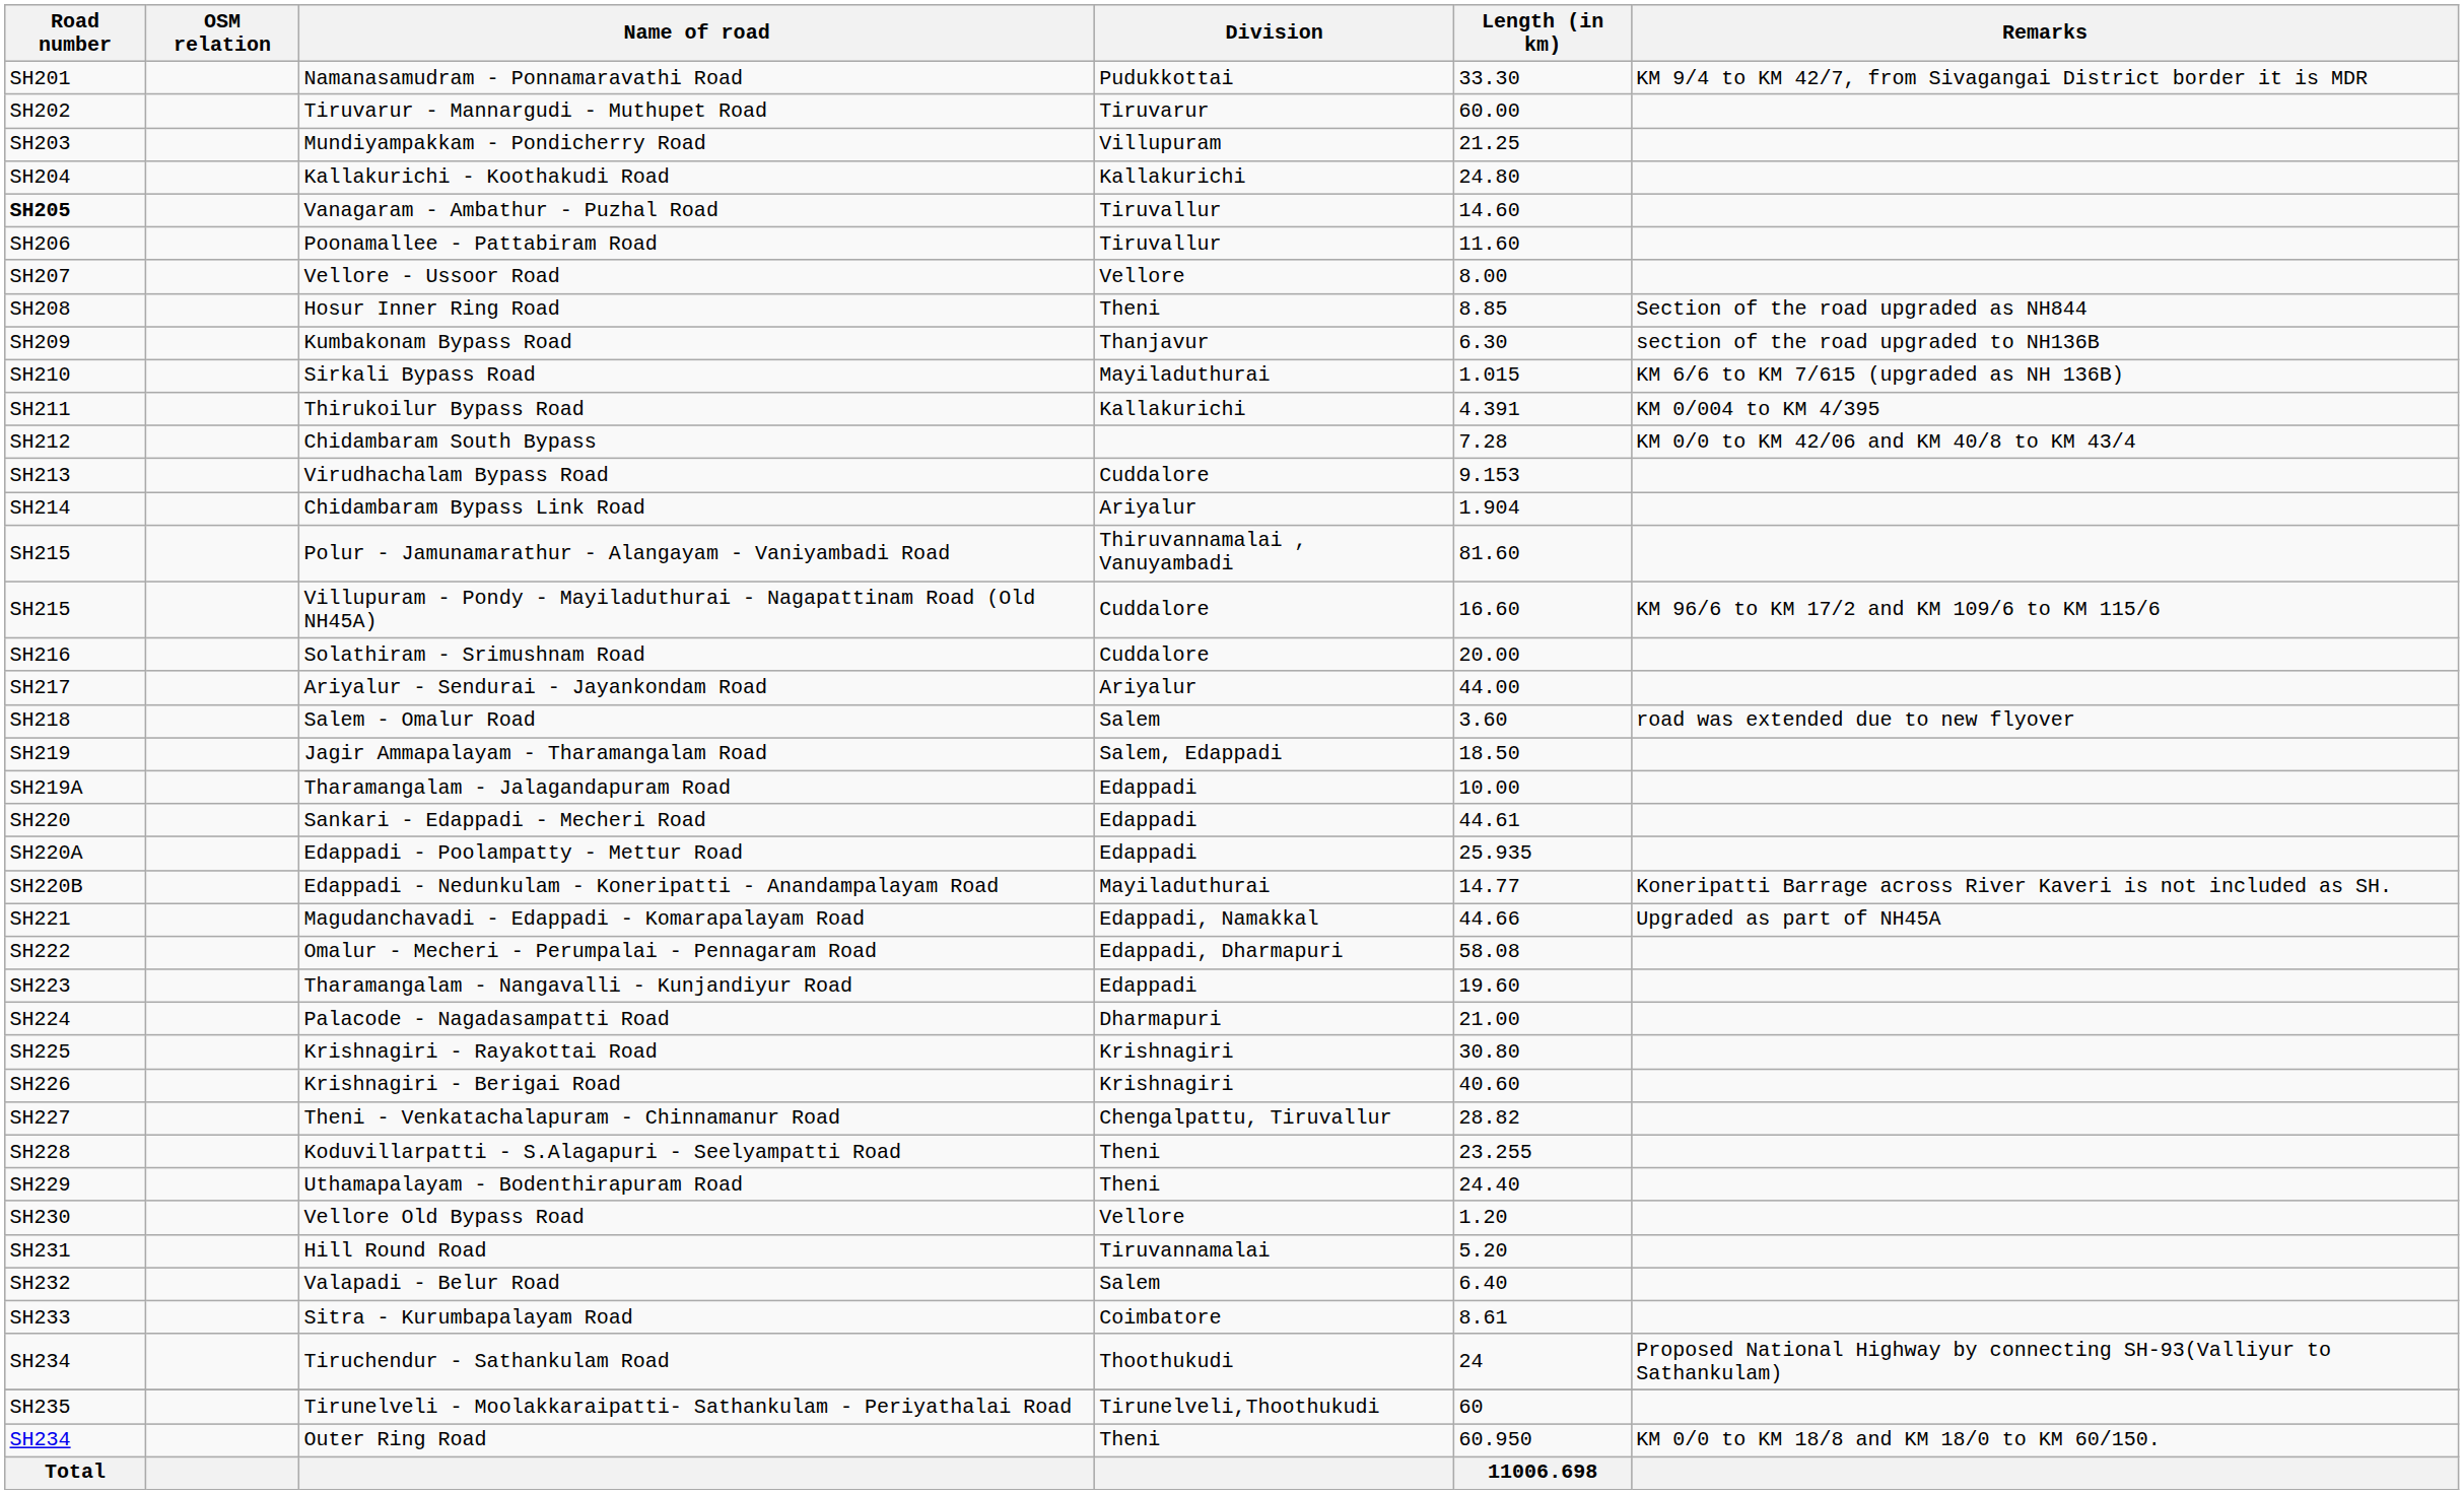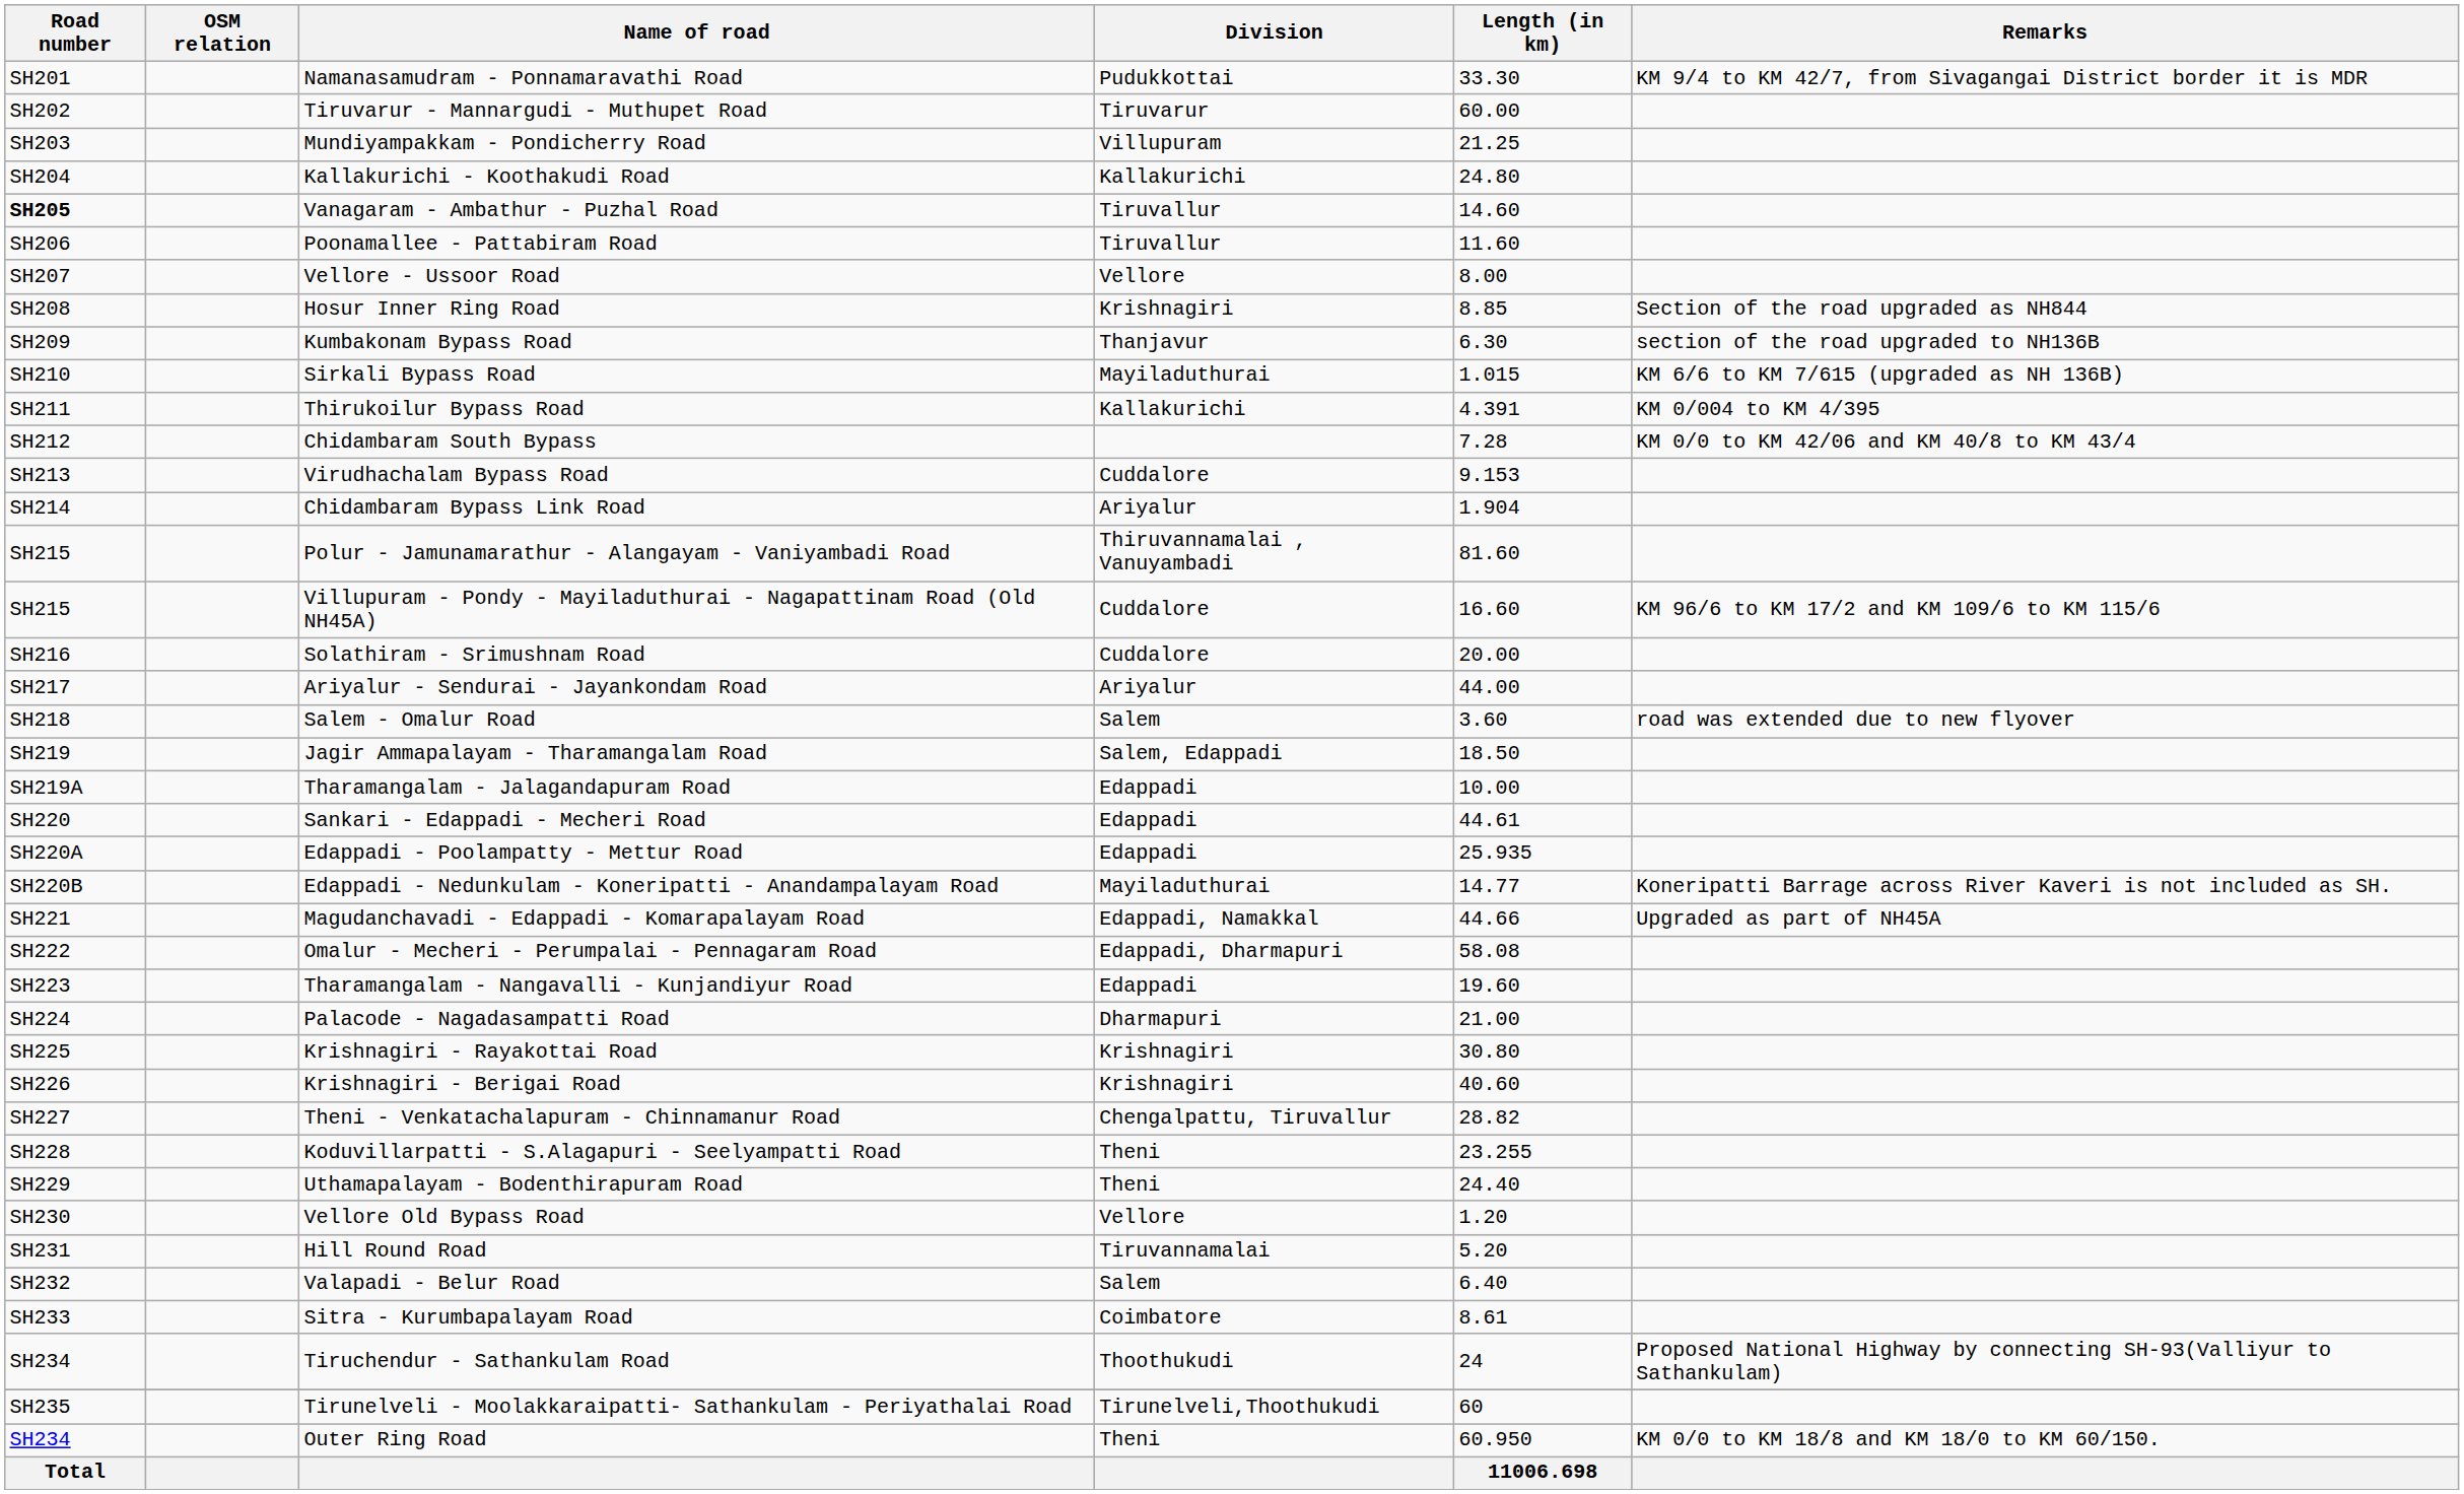 <table class="wikitable">
 <tr>
 <th>Road number</th>
 <th>OSM relation</th>
 <th>Name of road</th>
 <th>Division</th>
 <th>Length (in km)</th>
 <th>Remarks</th>
 </tr>
 <tr>
 <td>SH201</td>
 <td></td>
 <td>Namanasamudram - Ponnamaravathi Road</td>
 <td>Pudukkottai</td>
 <td>33.30</td>
 <td>KM 9/4 to KM 42/7, from Sivagangai District border it is MDR</td>
 </tr>
 <tr>
 <td>SH202</td>
 <td></td>
 <td>Tiruvarur - Mannargudi - Muthupet Road</td>
 <td>Tiruvarur</td>
 <td>60.00</td>
 <td></td>
 </tr>
 <tr>
 <td>SH203</td>
 <td></td>
 <td>Mundiyampakkam - Pondicherry Road</td>
 <td>Villupuram</td>
 <td>21.25</td>
 <td></td>
 </tr>
 <tr>
 <td>SH204</td>
 <td></td>
 <td>Kallakurichi - Koothakudi Road</td>
 <td>Kallakurichi</td>
 <td>24.80</td>
 <td></td>
 </tr>
 <tr>
 <td><strong>SH205</strong></td>
 <td></td>
 <td>Vanagaram - Ambathur - Puzhal Road</td>
 <td>Tiruvallur</td>
 <td>14.60</td>
 <td></td>
 </tr>
 <tr>
 <td>SH206</td>
 <td></td>
 <td>Poonamallee - Pattabiram Road</td>
 <td>Tiruvallur</td>
 <td>11.60</td>
 <td></td>
 </tr>
 <tr>
 <td>SH207</td>
 <td></td>
 <td>Vellore - Ussoor Road</td>
 <td>Vellore</td>
 <td>8.00</td>
 <td></td>
 </tr>
 <tr>
 <td>SH208</td>
 <td></td>
 <td>Hosur Inner Ring Road</td>
-<td>Theni</td>
+<td>Krishnagiri</td>
 <td>8.85</td>
 <td>Section of the road upgraded as NH844</td>
 </tr>
 <tr>
 <td>SH209</td>
 <td></td>
 <td>Kumbakonam Bypass Road</td>
 <td>Thanjavur</td>
 <td>6.30</td>
 <td>section of the road upgraded to NH136B</td>
 </tr>
 <tr>
 <td>SH210</td>
 <td></td>
 <td>Sirkali Bypass Road</td>
 <td>Mayiladuthurai</td>
 <td>1.015</td>
 <td>KM 6/6 to KM 7/615 (upgraded as NH 136B)</td>
 </tr>
 <tr>
 <td>SH211</td>
 <td></td>
 <td>Thirukoilur Bypass Road</td>
 <td>Kallakurichi</td>
 <td>4.391</td>
 <td>KM 0/004 to KM 4/395</td>
 </tr>
 <tr>
 <td>SH212</td>
 <td></td>
 <td>Chidambaram South Bypass</td>
 <td></td>
 <td>7.28</td>
 <td>KM 0/0 to KM 42/06 and KM 40/8 to KM 43/4</td>
 </tr>
 <tr>
 <td>SH213</td>
 <td></td>
 <td>Virudhachalam Bypass Road</td>
 <td>Cuddalore</td>
 <td>9.153</td>
 <td></td>
 </tr>
 <tr>
 <td>SH214</td>
 <td></td>
 <td>Chidambaram Bypass Link Road</td>
 <td>Ariyalur</td>
 <td>1.904</td>
 <td></td>
 </tr>
 <tr>
 <td>SH215</td>
 <td></td>
 <td>Polur - Jamunamarathur - Alangayam - Vaniyambadi Road</td>
 <td>Thiruvannamalai , Vanuyambadi</td>
 <td>81.60</td>
 <td></td>
 </tr>
 <tr>
 <td>SH215</td>
 <td></td>
 <td>Villupuram - Pondy - Mayiladuthurai - Nagapattinam Road (Old NH45A)</td>
 <td>Cuddalore</td>
 <td>16.60</td>
 <td>KM 96/6 to KM 17/2 and KM 109/6 to KM 115/6</td>
 </tr>
 <tr>
 <td>SH216</td>
 <td></td>
 <td>Solathiram - Srimushnam Road</td>
 <td>Cuddalore</td>
 <td>20.00</td>
 <td></td>
 </tr>
 <tr>
 <td>SH217</td>
 <td></td>
 <td>Ariyalur - Sendurai - Jayankondam Road</td>
 <td>Ariyalur</td>
 <td>44.00</td>
 <td></td>
 </tr>
 <tr>
 <td>SH218</td>
 <td></td>
 <td>Salem - Omalur Road</td>
 <td>Salem</td>
 <td>3.60</td>
 <td>road was extended due to new flyover</td>
 </tr>
 <tr>
 <td>SH219</td>
 <td></td>
 <td>Jagir Ammapalayam  - Tharamangalam Road</td>
 <td>Salem, Edappadi</td>
 <td>18.50</td>
 <td></td>
 </tr>
 <tr>
 <td>SH219A</td>
 <td></td>
 <td>Tharamangalam - Jalagandapuram Road</td>
 <td>Edappadi</td>
 <td>10.00</td>
 <td></td>
 </tr>
 <tr>
 <td>SH220</td>
 <td></td>
 <td>Sankari - Edappadi - Mecheri Road</td>
 <td>Edappadi</td>
 <td>44.61</td>
 <td></td>
 </tr>
 <tr>
 <td>SH220A</td>
 <td></td>
 <td>Edappadi - Poolampatty - Mettur Road</td>
 <td>Edappadi</td>
 <td>25.935</td>
 <td></td>
 </tr>
 <tr>
 <td>SH220B</td>
 <td></td>
 <td>Edappadi - Nedunkulam - Koneripatti - Anandampalayam Road</td>
 <td>Mayiladuthurai</td>
 <td>14.77</td>
 <td>Koneripatti Barrage across River Kaveri is not included as SH.</td>
 </tr>
 <tr>
 <td>SH221</td>
 <td></td>
 <td>Magudanchavadi - Edappadi - Komarapalayam Road</td>
 <td>Edappadi, Namakkal</td>
 <td>44.66</td>
 <td>Upgraded as part of NH45A</td>
 </tr>
 <tr>
 <td>SH222</td>
 <td></td>
 <td>Omalur - Mecheri - Perumpalai - Pennagaram Road</td>
 <td>Edappadi, Dharmapuri</td>
 <td>58.08</td>
 <td></td>
 </tr>
 <tr>
 <td>SH223</td>
 <td></td>
 <td>Tharamangalam - Nangavalli - Kunjandiyur Road</td>
 <td>Edappadi</td>
 <td>19.60</td>
 <td></td>
 </tr>
 <tr>
 <td>SH224</td>
 <td></td>
 <td>Palacode - Nagadasampatti Road</td>
 <td>Dharmapuri</td>
 <td>21.00</td>
 <td></td>
 </tr>
 <tr>
 <td>SH225</td>
 <td></td>
 <td>Krishnagiri - Rayakottai Road</td>
 <td>Krishnagiri</td>
 <td>30.80</td>
 <td></td>
 </tr>
 <tr>
 <td>SH226</td>
 <td></td>
 <td>Krishnagiri - Berigai Road</td>
 <td>Krishnagiri</td>
 <td>40.60</td>
 <td></td>
 </tr>
 <tr>
 <td>SH227</td>
 <td></td>
 <td>Theni - Venkatachalapuram - Chinnamanur Road</td>
 <td>Chengalpattu, Tiruvallur</td>
 <td>28.82</td>
 <td></td>
 </tr>
 <tr>
 <td>SH228</td>
 <td></td>
 <td>Koduvillarpatti - S.Alagapuri - Seelyampatti Road</td>
 <td>Theni</td>
 <td>23.255</td>
 <td></td>
 </tr>
 <tr>
 <td>SH229</td>
 <td></td>
 <td>Uthamapalayam - Bodenthirapuram Road</td>
 <td>Theni</td>
 <td>24.40</td>
 <td></td>
 </tr>
 <tr>
 <td>SH230</td>
 <td></td>
 <td>Vellore Old Bypass Road</td>
 <td>Vellore</td>
 <td>1.20</td>
 <td></td>
 </tr>
 <tr>
 <td>SH231</td>
 <td></td>
 <td>Hill Round Road</td>
 <td>Tiruvannamalai</td>
 <td>5.20</td>
 <td></td>
 </tr>
 <tr>
 <td>SH232</td>
 <td></td>
 <td>Valapadi - Belur Road</td>
 <td>Salem</td>
 <td>6.40</td>
 <td></td>
 </tr>
 <tr>
 <td>SH233</td>
 <td></td>
 <td>Sitra - Kurumbapalayam Road</td>
 <td>Coimbatore</td>
 <td>8.61</td>
 <td></td>
 </tr>
 <tr>
 <td>SH234</td>
 <td></td>
 <td>Tiruchendur - Sathankulam Road</td>
 <td>Thoothukudi</td>
 <td>24</td>
 <td>Proposed National Highway by connecting SH-93(Valliyur to Sathankulam)</td>
 </tr>
 <tr>
 </tr>
 <tr>
 <td>SH235</td>
 <td></td>
 <td>Tirunelveli - Moolakkaraipatti- Sathankulam - Periyathalai Road</td>
 <td>Tirunelveli,Thoothukudi</td>
 <td>60</td>
 <td></td>
 </tr>
 <tr>
 <td><a href='#'>SH234</a></td>
 <td></td>
 <td>Outer Ring Road</td>
 <td>Theni</td>
 <td>60.950</td>
 <td>KM 0/0 to KM 18/8 and KM 18/0 to KM 60/150.</td>
 </tr>
 <tr>
 <th>Total</th>
 <th></th>
 <th></th>
 <th></th>
 <th>11006.698</th>
 <th></th>
 </tr>
 </table>
